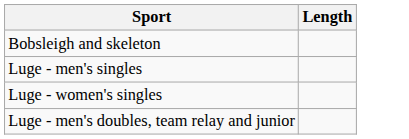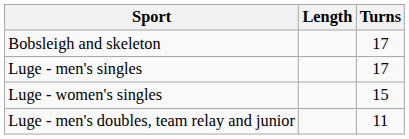 <table class="wikitable">
 <tr>
 <th>Sport</th>
 <th>Length</th>
+<th>Turns</th>
 </tr>
 <tr>
 <td>Bobsleigh and skeleton</td>
 <td align=right></td>
+<td align=center>17</td>
 </tr>
 <tr>
 <td>Luge - men's singles</td>
 <td align=right></td>
+<td align=center>17</td>
 </tr>
 <tr>
 <td>Luge - women's singles</td>
 <td align=right></td>
+<td align=center>15</td>
 </tr>
 <tr>
 <td>Luge - men's doubles, team relay and junior</td>
 <td align=right></td>
+<td align=center>11</td>
 </tr>
 </table>
